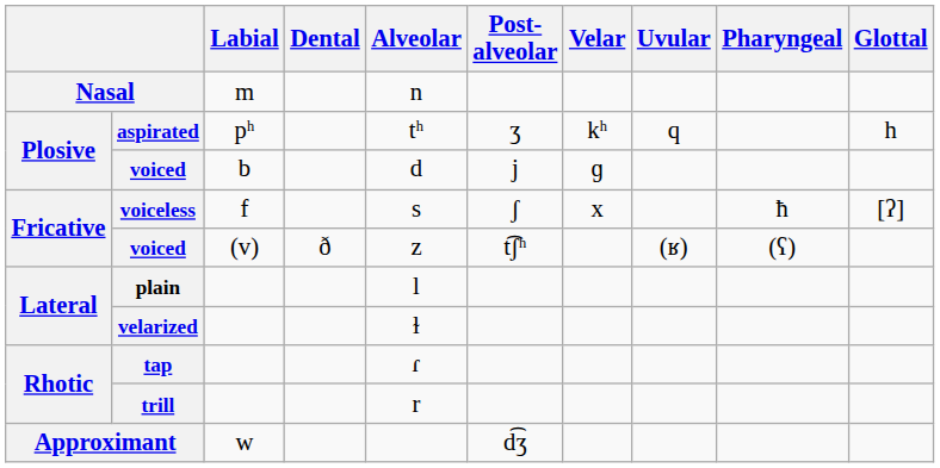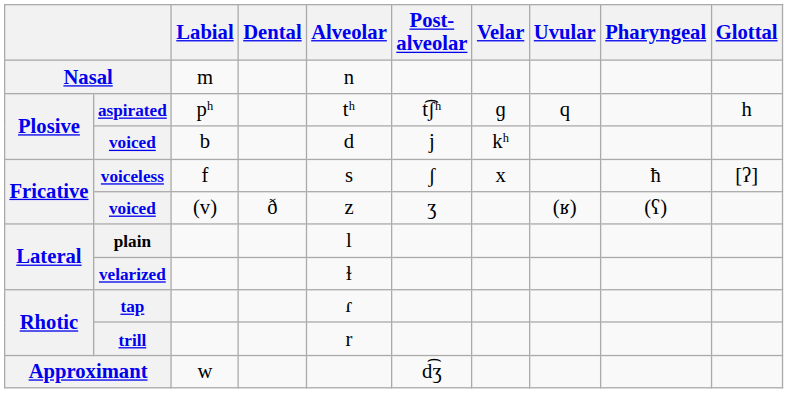 <table class="wikitable" style="text-align:center;">
 <tr>
 <th colspan="2"></th>
 <th><a href='#'>Labial</a></th>
 <th><a href='#'>Dental</a></th>
 <th><a href='#'>Alveolar</a></th>
 <th><a href='#'>Post-<br>alveolar</a></th>
 <th><a href='#'>Velar</a></th>
 <th><a href='#'>Uvular</a></th>
 <th><a href='#'>Pharyngeal</a></th>
 <th><a href='#'>Glottal</a></th>
 </tr>
 <tr>
 <th colspan="2"><a href='#'>Nasal</a></th>
 <td>m</td>
 <td></td>
 <td>n</td>
 <td></td>
 <td></td>
 <td></td>
 <td></td>
 <td></td>
 </tr>
 <tr>
 <th rowspan="2"><a href='#'>Plosive</a></th>
 <th><small><a href='#'>aspirated</a></small></th>
 <td>pʰ</td>
 <td></td>
 <td>tʰ</td>
-<td>ʒ</td>
-<td>kʰ</td>
+<td>t͡ʃʰ</td>
+<td>ɡ</td>
 <td>q</td>
 <td></td>
 <td>h</td>
 </tr>
 <tr>
 <th><small><a href='#'>voiced</a></small></th>
 <td>b</td>
 <td></td>
 <td>d</td>
 <td>j</td>
-<td>ɡ</td>
+<td>kʰ</td>
 <td></td>
 <td></td>
 <td></td>
 </tr>
 <tr>
 <th rowspan="2"><a href='#'>Fricative</a></th>
 <th><small><a href='#'>voiceless</a></small></th>
 <td>f</td>
 <td></td>
 <td>s</td>
 <td>ʃ</td>
 <td>x</td>
 <td></td>
 <td>ħ</td>
 <td>[ʔ]</td>
 </tr>
 <tr>
 <th><small><a href='#'>voiced</a></small></th>
 <td>(v)</td>
 <td>ð</td>
 <td>z</td>
-<td>t͡ʃʰ</td>
+<td>ʒ</td>
 <td></td>
 <td>(ʁ)</td>
 <td>(ʕ)</td>
 <td></td>
 </tr>
 <tr>
 <th rowspan="2"><a href='#'>Lateral</a></th>
 <th><small>plain</small></th>
 <td></td>
 <td></td>
 <td>l</td>
 <td></td>
 <td></td>
 <td></td>
 <td></td>
 <td></td>
 </tr>
 <tr>
 <th><small><a href='#'>velarized</a></small></th>
 <td></td>
 <td></td>
 <td>ɫ</td>
 <td></td>
 <td></td>
 <td></td>
 <td></td>
 <td></td>
 </tr>
 <tr>
 <th rowspan="2"><a href='#'>Rhotic</a></th>
 <th><a href='#'><small>tap</small></a></th>
 <td></td>
 <td></td>
 <td>ɾ</td>
 <td></td>
 <td></td>
 <td></td>
 <td></td>
 <td></td>
 </tr>
 <tr>
 <th><a href='#'><small>trill</small></a></th>
 <td></td>
 <td></td>
 <td>r</td>
 <td></td>
 <td></td>
 <td></td>
 <td></td>
 <td></td>
 </tr>
 <tr>
 <th colspan="2"><a href='#'>Approximant</a></th>
 <td>w</td>
 <td></td>
 <td></td>
 <td>d͡ʒ</td>
 <td></td>
 <td></td>
 <td></td>
 <td></td>
 </tr>
 </table>
